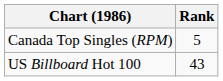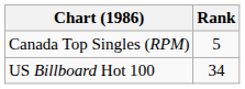 <table class="wikitable">
 <tr>
 <th>Chart (1986)</th>
 <th>Rank</th>
 </tr>
 <tr>
 <td>Canada Top Singles (<em>RPM</em>)</td>
 <td style="text-align:center;">5</td>
 </tr>
 <tr>
 <td>US <em>Billboard</em> Hot 100</td>
-<td style="text-align:center;">43</td>
+<td style="text-align:center;">34</td>
 </tr>
 </table>
